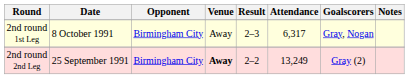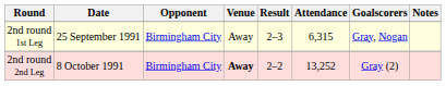 <table Class="wikitable">
 <tr>
 <th>Round</th>
 <th>Date</th>
 <th>Opponent</th>
 <th>Venue</th>
 <th>Result</th>
 <th>Attendance</th>
 <th>Goalscorers</th>
 <th>Notes</th>
 </tr>
 <tr>
 </tr>
 <tr style="background: #ffffdd;">
 <td align="center">2nd round<br><small>1st Leg</small></td>
-<td>8 October 1991</td>
+<td>25 September 1991</td>
 <td><a href='#'>Birmingham City</a></td>
 <td align="center">Away</td>
 <td align="center">2–3</td>
-<td align="center">6,317</td>
+<td align="center">6,315</td>
 <td align="center"><a href='#'>Gray</a>, <a href='#'>Nogan</a></td>
 <td align="center"></td>
 </tr>
 <tr>
 </tr>
 <tr style="background: #ffdddd;">
 <td align="center">2nd round<br><small>2nd Leg</small></td>
-<td>25 September 1991</td>
+<td>8 October 1991</td>
 <td><a href='#'>Birmingham City</a></td>
 <td align="center"><strong>Away</strong></td>
 <td align="center">2–2</td>
-<td align="center">13,249</td>
+<td align="center">13,252</td>
 <td align="center"><a href='#'>Gray</a> (2)</td>
 <td align="center"></td>
 </tr>
 </table>
